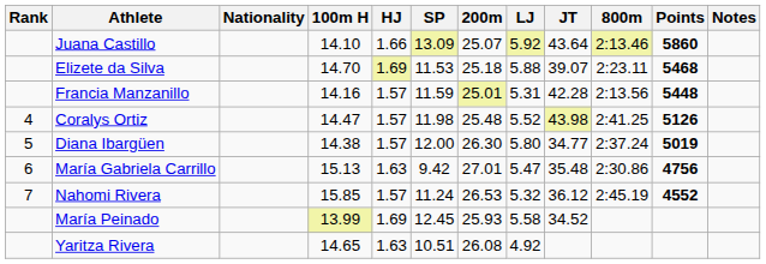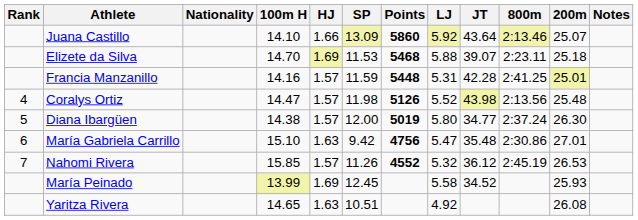 <table class="wikitable sortable" style=" text-align:center;">
 <tr>
 <th>Rank</th>
 <th>Athlete</th>
 <th>Nationality</th>
 <th>100m H</th>
 <th>HJ</th>
 <th>SP</th>
-<th>200m</th>
+<th>Points</th>
 <th>LJ</th>
 <th>JT</th>
 <th>800m</th>
-<th>Points</th>
+<th>200m</th>
 <th>Notes</th>
 </tr>
 <tr>
 <td></td>
 <td align=left><a href='#'>Juana Castillo</a></td>
 <td align=left></td>
 <td>14.10</td>
 <td>1.66</td>
 <td bgcolor=#F2F5A9>13.09</td>
-<td>25.07</td>
+<td><strong>5860</strong></td>
 <td bgcolor=#F2F5A9>5.92</td>
 <td>43.64</td>
 <td bgcolor=#F2F5A9>2:13.46</td>
-<td><strong>5860</strong></td>
+<td>25.07</td>
 <td></td>
 </tr>
 <tr>
 <td></td>
 <td align=left><a href='#'>Elizete da Silva</a></td>
 <td align=left></td>
 <td>14.70</td>
 <td bgcolor=#F2F5A9>1.69</td>
 <td>11.53</td>
-<td>25.18</td>
+<td><strong>5468</strong></td>
 <td>5.88</td>
 <td>39.07</td>
 <td>2:23.11</td>
-<td><strong>5468</strong></td>
+<td>25.18</td>
 <td></td>
 </tr>
 <tr>
 <td></td>
 <td align=left><a href='#'>Francia Manzanillo</a></td>
 <td align=left></td>
 <td>14.16</td>
 <td>1.57</td>
 <td>11.59</td>
-<td bgcolor=#F2F5A9>25.01</td>
+<td><strong>5448</strong></td>
 <td>5.31</td>
 <td>42.28</td>
-<td>2:13.56</td>
-<td><strong>5448</strong></td>
+<td>2:41.25</td>
+<td bgcolor=#F2F5A9>25.01</td>
 <td></td>
 </tr>
 <tr>
 <td>4</td>
 <td align=left><a href='#'>Coralys Ortiz</a></td>
 <td align=left></td>
 <td>14.47</td>
 <td>1.57</td>
 <td>11.98</td>
-<td>25.48</td>
+<td><strong>5126</strong></td>
 <td>5.52</td>
 <td bgcolor=#F2F5A9>43.98</td>
-<td>2:41.25</td>
-<td><strong>5126</strong></td>
+<td>2:13.56</td>
+<td>25.48</td>
 <td></td>
 </tr>
 <tr>
 <td>5</td>
 <td align=left><a href='#'>Diana Ibargüen</a></td>
 <td align=left></td>
 <td>14.38</td>
 <td>1.57</td>
 <td>12.00</td>
-<td>26.30</td>
+<td><strong>5019</strong></td>
 <td>5.80</td>
 <td>34.77</td>
 <td>2:37.24</td>
-<td><strong>5019</strong></td>
+<td>26.30</td>
 <td></td>
 </tr>
 <tr>
 <td>6</td>
 <td align=left><a href='#'>María Gabriela Carrillo</a></td>
 <td align=left></td>
-<td>15.13</td>
+<td>15.10</td>
 <td>1.63</td>
 <td>9.42</td>
-<td>27.01</td>
+<td><strong>4756</strong></td>
 <td>5.47</td>
 <td>35.48</td>
 <td>2:30.86</td>
-<td><strong>4756</strong></td>
+<td>27.01</td>
 <td></td>
 </tr>
 <tr>
 <td>7</td>
 <td align=left><a href='#'>Nahomi Rivera</a></td>
 <td align=left></td>
 <td>15.85</td>
 <td>1.57</td>
-<td>11.24</td>
-<td>26.53</td>
+<td>11.26</td>
+<td><strong>4552</strong></td>
 <td>5.32</td>
 <td>36.12</td>
 <td>2:45.19</td>
-<td><strong>4552</strong></td>
+<td>26.53</td>
 <td></td>
 </tr>
 <tr>
 <td></td>
 <td align=left><a href='#'>María Peinado</a></td>
 <td align=left></td>
 <td bgcolor=#F2F5A9>13.99</td>
 <td>1.69</td>
 <td>12.45</td>
-<td>25.93</td>
+<td><strong></strong></td>
 <td>5.58</td>
 <td>34.52</td>
 <td></td>
-<td><strong></strong></td>
+<td>25.93</td>
 <td></td>
 </tr>
 <tr>
 <td></td>
 <td align=left><a href='#'>Yaritza Rivera</a></td>
 <td align=left></td>
 <td>14.65</td>
 <td>1.63</td>
 <td>10.51</td>
-<td>26.08</td>
+<td><strong></strong></td>
 <td>4.92</td>
 <td></td>
 <td></td>
-<td><strong></strong></td>
+<td>26.08</td>
 <td></td>
 </tr>
 </table>
